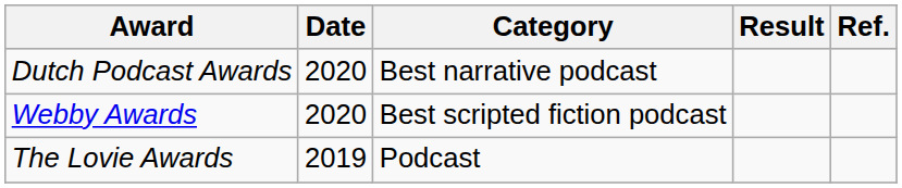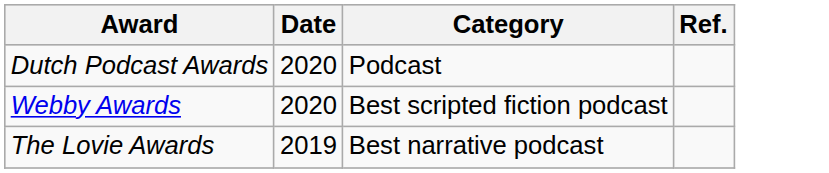 <table class="wikitable sortable">
 <tr>
 <th>Award</th>
 <th>Date</th>
 <th>Category</th>
-<th>Result</th>
 <th>Ref.</th>
 </tr>
 <tr>
 <td><em>Dutch Podcast Awards</em></td>
 <td>2020</td>
-<td>Best narrative podcast</td>
-<td></td>
+<td>Podcast</td>
 <td></td>
 </tr>
 <tr>
 <td><em><a href='#'>Webby Awards</a></em></td>
 <td>2020</td>
 <td>Best scripted fiction podcast</td>
 <td></td>
-<td></td>
 </tr>
 <tr>
 <td><em>The Lovie Awards</em></td>
 <td>2019</td>
-<td>Podcast</td>
-<td></td>
+<td>Best narrative podcast</td>
 <td></td>
 </tr>
 </table>
